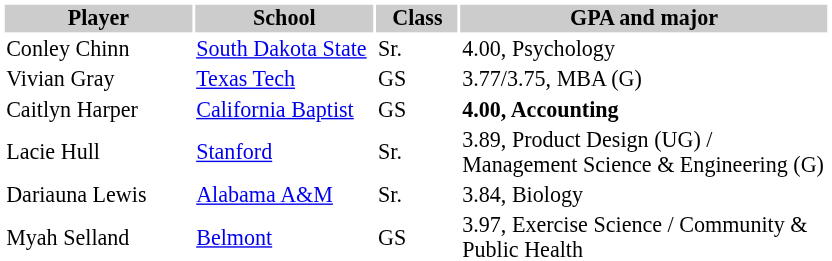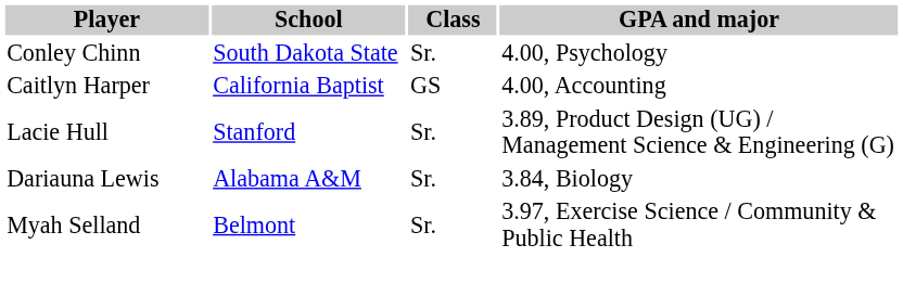 <table style="width:600px" "border:'1' 'solid' 'gray' ">
 <tr>
 <th style="background:#ccc; width:23%;">Player</th>
 <th style="background:#ccc; width:22%;">School</th>
 <th style="background:#ccc; width:10%;">Class</th>
 <th style="background:#ccc; width:45%;">GPA and major</th>
 </tr>
 <tr>
 <td>Conley Chinn</td>
 <td><a href='#'>South Dakota State</a></td>
 <td>Sr.</td>
 <td>4.00, Psychology</td>
 </tr>
 <tr>
-<td>Vivian Gray</td>
-<td><a href='#'>Texas Tech</a></td>
-<td>GS</td>
-<td>3.77/3.75, MBA (G)</td>
-</tr>
-<tr>
 <td>Caitlyn Harper</td>
 <td><a href='#'>California Baptist</a></td>
 <td>GS</td>
-<td><strong>4.00, Accounting</strong></td>
+<td>4.00, Accounting</td>
 </tr>
 <tr>
 <td>Lacie Hull</td>
 <td><a href='#'>Stanford</a></td>
 <td>Sr.</td>
 <td>3.89, Product Design (UG) / Management Science & Engineering (G)</td>
 </tr>
 <tr>
 <td>Dariauna Lewis</td>
 <td><a href='#'>Alabama A&M</a></td>
 <td>Sr.</td>
 <td>3.84, Biology</td>
 </tr>
 <tr>
 <td>Myah Selland</td>
 <td><a href='#'>Belmont</a></td>
-<td>GS</td>
+<td>Sr.</td>
 <td>3.97, Exercise Science / Community & Public Health</td>
 </tr>
 </table>
